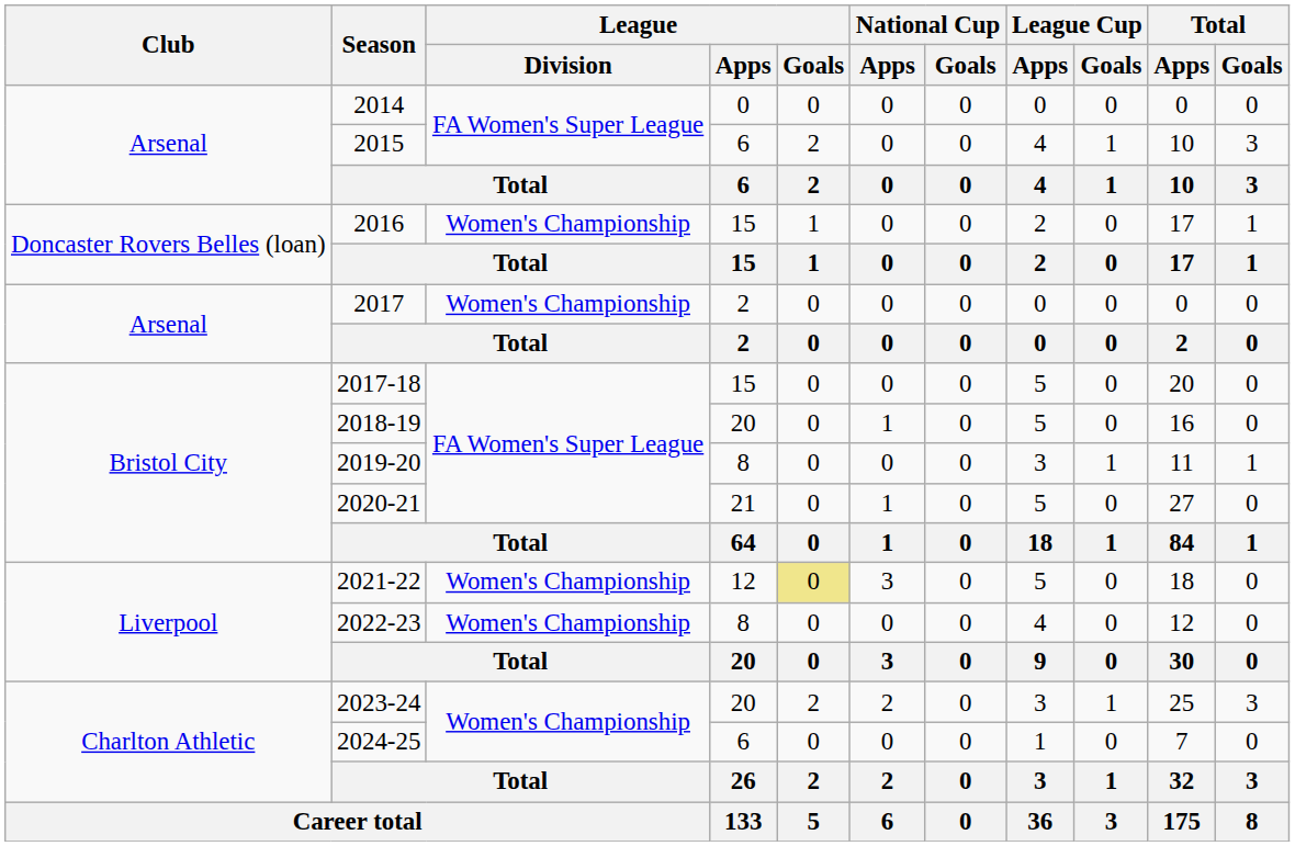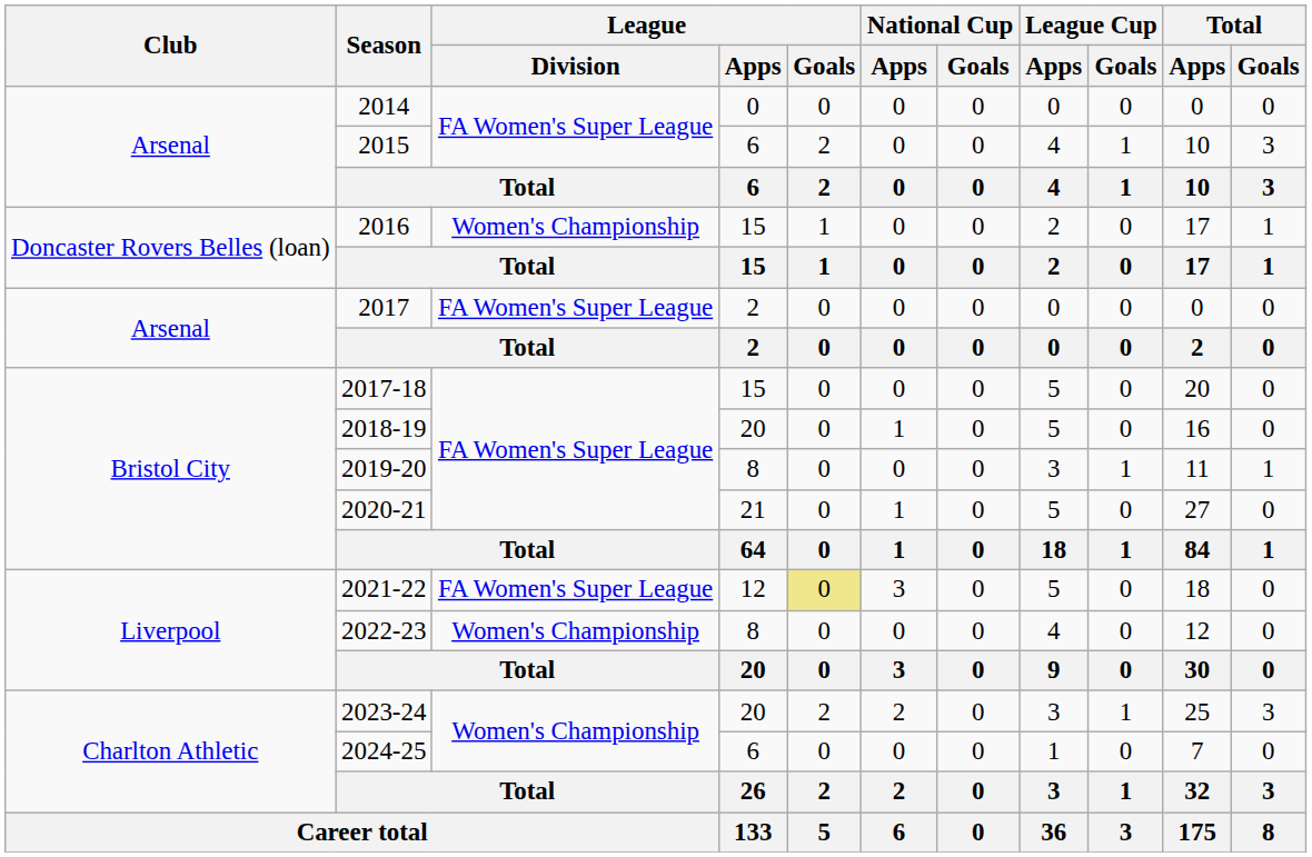 <table class="wikitable" style="text-align:center">
 <tr>
 <th rowspan="2">Club</th>
 <th rowspan="2">Season</th>
 <th colspan="3">League</th>
 <th colspan="2">National Cup</th>
 <th colspan="2">League Cup</th>
 <th colspan="2">Total</th>
 </tr>
 <tr>
 <th>Division</th>
 <th>Apps</th>
 <th>Goals</th>
 <th>Apps</th>
 <th>Goals</th>
 <th>Apps</th>
 <th>Goals</th>
 <th>Apps</th>
 <th>Goals</th>
 </tr>
 <tr>
 <td rowspan="3"><a href='#'>Arsenal</a></td>
 <td>2014</td>
 <td rowspan="2"><a href='#'>FA Women's Super League</a></td>
 <td>0</td>
 <td>0</td>
 <td>0</td>
 <td>0</td>
 <td>0</td>
 <td>0</td>
 <td>0</td>
 <td>0</td>
 </tr>
 <tr>
 <td>2015</td>
 <td>6</td>
 <td>2</td>
 <td>0</td>
 <td>0</td>
 <td>4</td>
 <td>1</td>
 <td>10</td>
 <td>3</td>
 </tr>
 <tr>
 <th colspan="2">Total</th>
 <th>6</th>
 <th>2</th>
 <th>0</th>
 <th>0</th>
 <th>4</th>
 <th>1</th>
 <th>10</th>
 <th>3</th>
 </tr>
 <tr>
 <td rowspan="2"><a href='#'>Doncaster Rovers Belles</a> (loan)</td>
 <td>2016</td>
 <td><a href='#'>Women's Championship</a></td>
 <td>15</td>
 <td>1</td>
 <td>0</td>
 <td>0</td>
 <td>2</td>
 <td>0</td>
 <td>17</td>
 <td>1</td>
 </tr>
 <tr>
 <th colspan="2">Total</th>
 <th>15</th>
 <th>1</th>
 <th>0</th>
 <th>0</th>
 <th>2</th>
 <th>0</th>
 <th>17</th>
 <th>1</th>
 </tr>
 <tr>
 <td rowspan="2"><a href='#'>Arsenal</a></td>
 <td>2017</td>
-<td><a href='#'>Women's Championship</a></td>
+<td><a href='#'>FA Women's Super League</a></td>
 <td>2</td>
 <td>0</td>
 <td>0</td>
 <td>0</td>
 <td>0</td>
 <td>0</td>
 <td>0</td>
 <td>0</td>
 </tr>
 <tr>
 <th colspan="2">Total</th>
 <th>2</th>
 <th>0</th>
 <th>0</th>
 <th>0</th>
 <th>0</th>
 <th>0</th>
 <th>2</th>
 <th>0</th>
 </tr>
 <tr>
 <td rowspan="5"><a href='#'>Bristol City</a></td>
 <td>2017-18</td>
 <td rowspan="4"><a href='#'>FA Women's Super League</a></td>
 <td>15</td>
 <td>0</td>
 <td>0</td>
 <td>0</td>
 <td>5</td>
 <td>0</td>
 <td>20</td>
 <td>0</td>
 </tr>
 <tr>
 <td>2018-19</td>
 <td>20</td>
 <td>0</td>
 <td>1</td>
 <td>0</td>
 <td>5</td>
 <td>0</td>
 <td>16</td>
 <td>0</td>
 </tr>
 <tr>
 <td>2019-20</td>
 <td>8</td>
 <td>0</td>
 <td>0</td>
 <td>0</td>
 <td>3</td>
 <td>1</td>
 <td>11</td>
 <td>1</td>
 </tr>
 <tr>
 <td>2020-21</td>
 <td>21</td>
 <td>0</td>
 <td>1</td>
 <td>0</td>
 <td>5</td>
 <td>0</td>
 <td>27</td>
 <td>0</td>
 </tr>
 <tr>
 <th colspan="2">Total</th>
 <th>64</th>
 <th>0</th>
 <th>1</th>
 <th>0</th>
 <th>18</th>
 <th>1</th>
 <th>84</th>
 <th>1</th>
 </tr>
 <tr>
 <td rowspan="3"><a href='#'>Liverpool</a></td>
 <td>2021-22</td>
-<td><a href='#'>Women's Championship</a></td>
+<td><a href='#'>FA Women's Super League</a></td>
 <td>12</td>
 <td style="background: khaki;">0</td>
 <td>3</td>
 <td>0</td>
 <td>5</td>
 <td>0</td>
 <td>18</td>
 <td>0</td>
 </tr>
 <tr>
 <td>2022-23</td>
 <td><a href='#'>Women's Championship</a></td>
 <td>8</td>
 <td>0</td>
 <td>0</td>
 <td>0</td>
 <td>4</td>
 <td>0</td>
 <td>12</td>
 <td>0</td>
 </tr>
 <tr>
 <th colspan="2">Total</th>
 <th>20</th>
 <th>0</th>
 <th>3</th>
 <th>0</th>
 <th>9</th>
 <th>0</th>
 <th>30</th>
 <th>0</th>
 </tr>
 <tr>
 <td rowspan="3"><a href='#'>Charlton Athletic</a></td>
 <td>2023-24</td>
 <td rowspan="2"><a href='#'>Women's Championship</a></td>
 <td>20</td>
 <td>2</td>
 <td>2</td>
 <td>0</td>
 <td>3</td>
 <td>1</td>
 <td>25</td>
 <td>3</td>
 </tr>
 <tr>
 <td>2024-25</td>
 <td>6</td>
 <td>0</td>
 <td>0</td>
 <td>0</td>
 <td>1</td>
 <td>0</td>
 <td>7</td>
 <td>0</td>
 </tr>
 <tr>
 <th colspan="2">Total</th>
 <th>26</th>
 <th>2</th>
 <th>2</th>
 <th>0</th>
 <th>3</th>
 <th>1</th>
 <th>32</th>
 <th>3</th>
 </tr>
 <tr>
 <th colspan="3">Career total</th>
 <th>133</th>
 <th>5</th>
 <th>6</th>
 <th>0</th>
 <th>36</th>
 <th>3</th>
 <th>175</th>
 <th>8</th>
 </tr>
 </table>
